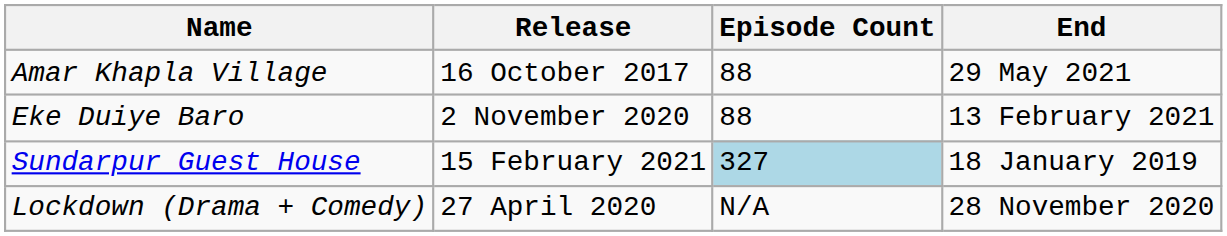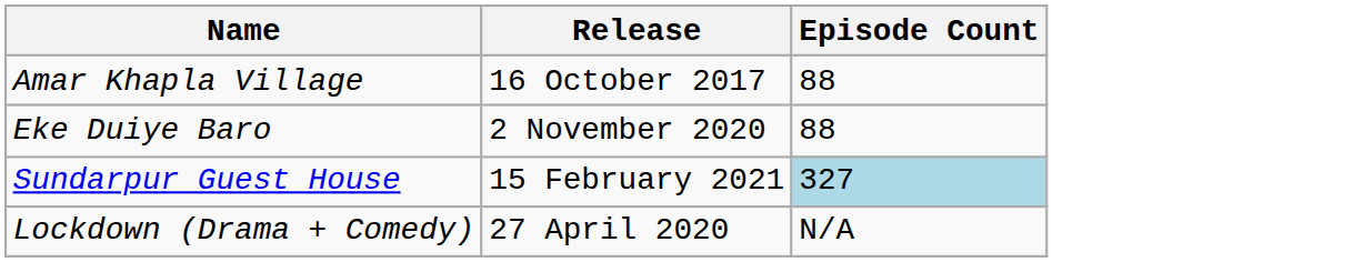 <table class="wikitable sortable">
 <tr>
 <th>Name</th>
 <th>Release</th>
 <th>Episode Count</th>
-<th>End</th>
 </tr>
 <tr>
 <td><em>Amar Khapla Village</em></td>
 <td>16 October 2017</td>
 <td>88</td>
-<td>29 May 2021</td>
 </tr>
 <tr>
 <td><em>Eke Duiye Baro</em></td>
 <td>2 November 2020</td>
 <td>88</td>
-<td>13 February 2021</td>
 </tr>
 <tr>
 <td><a href='#'><em>Sundarpur Guest House</em></a></td>
 <td>15 February 2021</td>
 <td style="background: lightblue;">327</td>
-<td>18 January 2019</td>
 </tr>
 <tr>
 <td><em>Lockdown (Drama + Comedy)</em></td>
 <td>27 April 2020</td>
 <td>N/A</td>
-<td>28 November 2020</td>
 </tr>
 </table>
